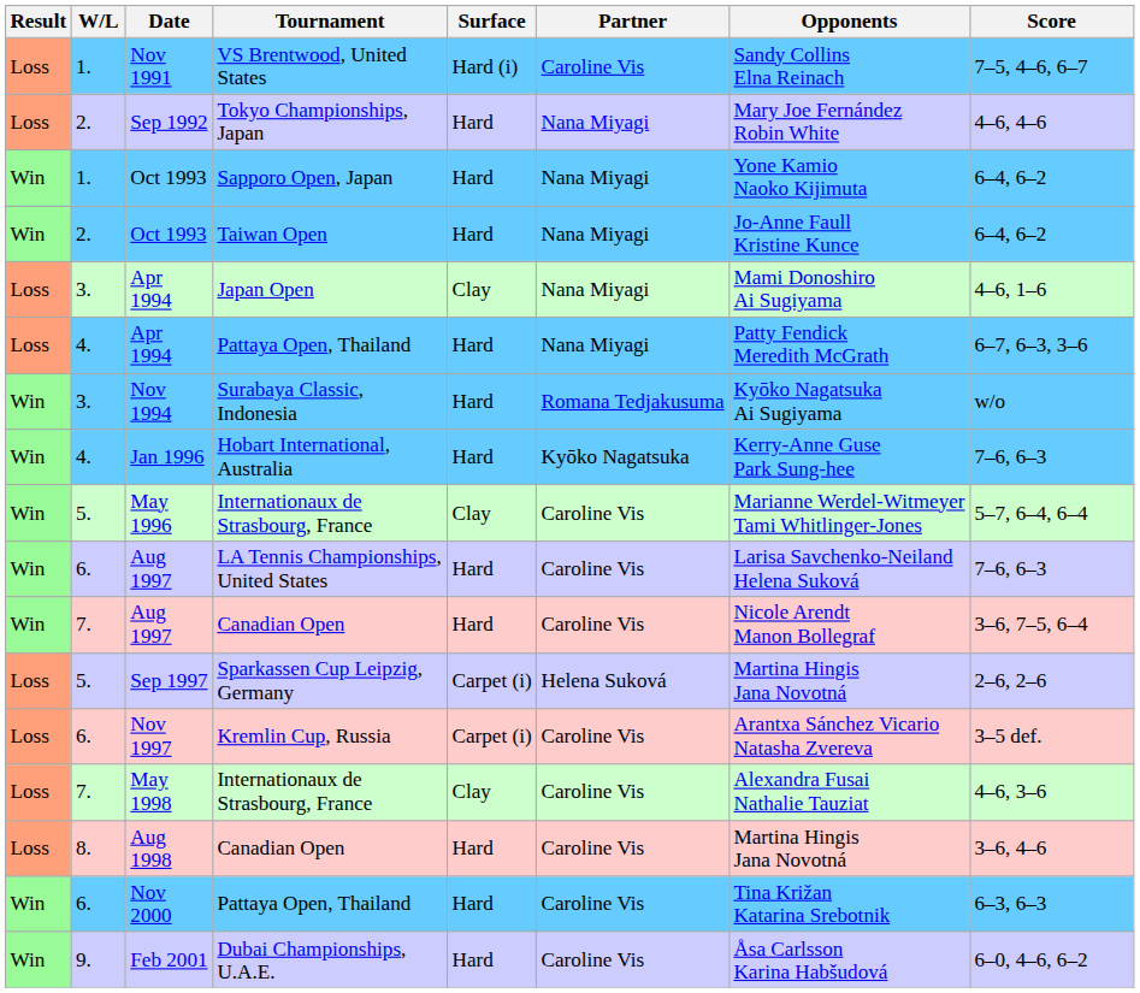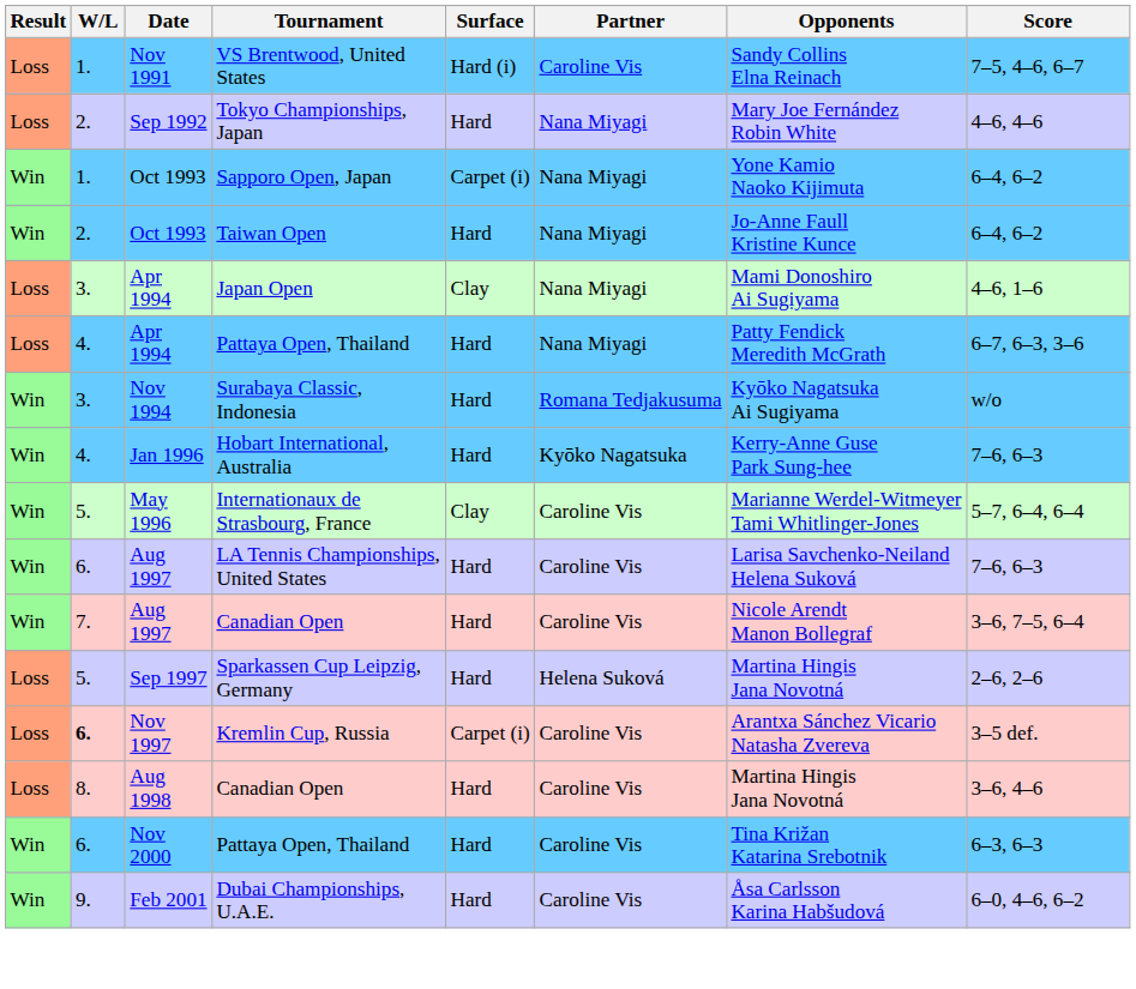 <table class="sortable wikitable">
 <tr>
 <th style="width:40px">Result</th>
 <th style="width:35px" class="unsortable">W/L</th>
 <th style="width:60px">Date</th>
 <th style="width:175px">Tournament</th>
 <th>Surface</th>
 <th>Partner</th>
 <th>Opponents</th>
 <th style="width:120px" class="unsortable">Score</th>
 </tr>
 <tr style="background:#66ccff;">
 <td style="background:#ffa07a;">Loss</td>
 <td>1.</td>
 <td><a href='#'>Nov 1991</a></td>
 <td><a href='#'>VS Brentwood</a>, United States</td>
 <td>Hard (i)</td>
 <td> <a href='#'>Caroline Vis</a></td>
 <td> <a href='#'>Sandy Collins</a> <br>  <a href='#'>Elna Reinach</a></td>
 <td>7–5, 4–6, 6–7</td>
 </tr>
 <tr style="background:#ccccff;">
 <td style="background:#ffa07a;">Loss</td>
 <td>2.</td>
 <td><a href='#'>Sep 1992</a></td>
 <td><a href='#'>Tokyo Championships</a>, Japan</td>
 <td>Hard</td>
 <td> <a href='#'>Nana Miyagi</a></td>
 <td> <a href='#'>Mary Joe Fernández</a> <br>  <a href='#'>Robin White</a></td>
 <td>4–6, 4–6</td>
 </tr>
 <tr style="background:#66ccff;">
 <td style="background:#98fb98;">Win</td>
 <td>1.</td>
 <td>Oct 1993</td>
 <td><a href='#'>Sapporo Open</a>, Japan</td>
-<td>Hard</td>
+<td>Carpet (i)</td>
 <td> Nana Miyagi</td>
 <td> <a href='#'>Yone Kamio</a> <br> <a href='#'>Naoko Kijimuta</a></td>
 <td>6–4, 6–2</td>
 </tr>
 <tr style="background:#66ccff;">
 <td style="background:#98fb98;">Win</td>
 <td>2.</td>
 <td><a href='#'>Oct 1993</a></td>
 <td><a href='#'>Taiwan Open</a></td>
 <td>Hard</td>
 <td> Nana Miyagi</td>
 <td> <a href='#'>Jo-Anne Faull</a> <br>  <a href='#'>Kristine Kunce</a></td>
 <td>6–4, 6–2</td>
 </tr>
 <tr style="background:#ccffcc;">
 <td style="background:#ffa07a;">Loss</td>
 <td>3.</td>
 <td><a href='#'>Apr 1994</a></td>
 <td><a href='#'>Japan Open</a></td>
 <td>Clay</td>
 <td> Nana Miyagi</td>
 <td> <a href='#'>Mami Donoshiro</a> <br>  <a href='#'>Ai Sugiyama</a></td>
 <td>4–6, 1–6</td>
 </tr>
 <tr style="background:#66ccff;">
 <td style="background:#ffa07a;">Loss</td>
 <td>4.</td>
 <td><a href='#'>Apr 1994</a></td>
 <td><a href='#'>Pattaya Open</a>, Thailand</td>
 <td>Hard</td>
 <td> Nana Miyagi</td>
 <td> <a href='#'>Patty Fendick</a> <br>  <a href='#'>Meredith McGrath</a></td>
 <td>6–7, 6–3, 3–6</td>
 </tr>
 <tr style="background:#66ccff;">
 <td style="background:#98fb98;">Win</td>
 <td>3.</td>
 <td><a href='#'>Nov 1994</a></td>
 <td><a href='#'>Surabaya Classic</a>, Indonesia</td>
 <td>Hard</td>
 <td> <a href='#'>Romana Tedjakusuma</a></td>
 <td> <a href='#'>Kyōko Nagatsuka</a> <br>  Ai Sugiyama</td>
 <td>w/o</td>
 </tr>
 <tr style="background:#66ccff;">
 <td style="background:#98fb98;">Win</td>
 <td>4.</td>
 <td><a href='#'>Jan 1996</a></td>
 <td><a href='#'>Hobart International</a>, Australia</td>
 <td>Hard</td>
 <td> Kyōko Nagatsuka</td>
 <td> <a href='#'>Kerry-Anne Guse</a> <br>  <a href='#'>Park Sung-hee</a></td>
 <td>7–6, 6–3</td>
 </tr>
 <tr style="background:#ccffcc;">
 <td style="background:#98fb98;">Win</td>
 <td>5.</td>
 <td><a href='#'>May 1996</a></td>
 <td><a href='#'>Internationaux de Strasbourg</a>, France</td>
 <td>Clay</td>
 <td> Caroline Vis</td>
 <td> <a href='#'>Marianne Werdel-Witmeyer</a> <br>  <a href='#'>Tami Whitlinger-Jones</a></td>
 <td>5–7, 6–4, 6–4</td>
 </tr>
 <tr style="background:#ccccff;">
 <td style="background:#98fb98;">Win</td>
 <td>6.</td>
 <td><a href='#'>Aug 1997</a></td>
 <td><a href='#'>LA Tennis Championships</a>, United States</td>
 <td>Hard</td>
 <td> Caroline Vis</td>
 <td> <a href='#'>Larisa Savchenko-Neiland</a> <br>  <a href='#'>Helena Suková</a></td>
 <td>7–6, 6–3</td>
 </tr>
 <tr bgcolor="#ffcccc">
 <td style="background:#98fb98;">Win</td>
 <td>7.</td>
 <td><a href='#'>Aug 1997</a></td>
 <td><a href='#'>Canadian Open</a></td>
 <td>Hard</td>
 <td> Caroline Vis</td>
 <td> <a href='#'>Nicole Arendt</a> <br>   <a href='#'>Manon Bollegraf</a></td>
 <td>3–6, 7–5, 6–4</td>
 </tr>
 <tr style="background:#ccccff;">
 <td style="background:#ffa07a;">Loss</td>
 <td>5.</td>
 <td><a href='#'>Sep 1997</a></td>
 <td><a href='#'>Sparkassen Cup Leipzig</a>, Germany</td>
-<td>Carpet (i)</td>
+<td>Hard</td>
 <td> Helena Suková</td>
 <td> <a href='#'>Martina Hingis</a> <br>  <a href='#'>Jana Novotná</a></td>
 <td>2–6, 2–6</td>
 </tr>
 <tr bgcolor="#ffcccc">
 <td style="background:#ffa07a;">Loss</td>
-<td>6.</td>
+<td><strong>6.</strong></td>
 <td><a href='#'>Nov 1997</a></td>
 <td><a href='#'>Kremlin Cup</a>, Russia</td>
 <td>Carpet (i)</td>
 <td> Caroline Vis</td>
 <td> <a href='#'>Arantxa Sánchez Vicario</a> <br>  <a href='#'>Natasha Zvereva</a></td>
 <td>3–5 def.</td>
-</tr>
-<tr style="background:#ccffcc;">
-<td style="background:#ffa07a;">Loss</td>
-<td>7.</td>
-<td><a href='#'>May 1998</a></td>
-<td>Internationaux de Strasbourg, France</td>
-<td>Clay</td>
-<td> Caroline Vis</td>
-<td> <a href='#'>Alexandra Fusai</a> <br>  <a href='#'>Nathalie Tauziat</a></td>
-<td>4–6, 3–6</td>
 </tr>
 <tr bgcolor="#ffcccc">
 <td style="background:#ffa07a;">Loss</td>
 <td>8.</td>
 <td><a href='#'>Aug 1998</a></td>
 <td>Canadian Open</td>
 <td>Hard</td>
 <td> Caroline Vis</td>
 <td> Martina Hingis <br>  Jana Novotná</td>
 <td>3–6, 4–6</td>
 </tr>
 <tr style="background:#66ccff;">
 <td style="background:#98fb98;">Win</td>
 <td>6.</td>
 <td><a href='#'>Nov 2000</a></td>
 <td>Pattaya Open, Thailand</td>
 <td>Hard</td>
 <td> Caroline Vis</td>
 <td> <a href='#'>Tina Križan</a> <br>  <a href='#'>Katarina Srebotnik</a></td>
 <td>6–3, 6–3</td>
 </tr>
 <tr style="background:#ccccff;">
 <td style="background:#98fb98;">Win</td>
 <td>9.</td>
 <td><a href='#'>Feb 2001</a></td>
 <td><a href='#'>Dubai Championships</a>, U.A.E.</td>
 <td>Hard</td>
 <td> Caroline Vis</td>
 <td> <a href='#'>Åsa Carlsson</a> <br>  <a href='#'>Karina Habšudová</a></td>
 <td>6–0, 4–6, 6–2</td>
 </tr>
 </table>
